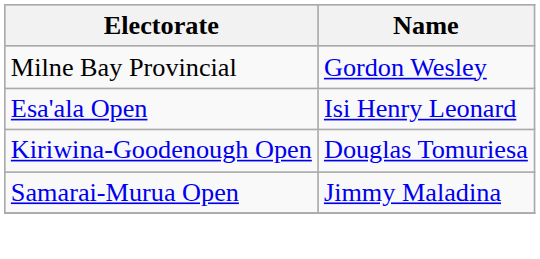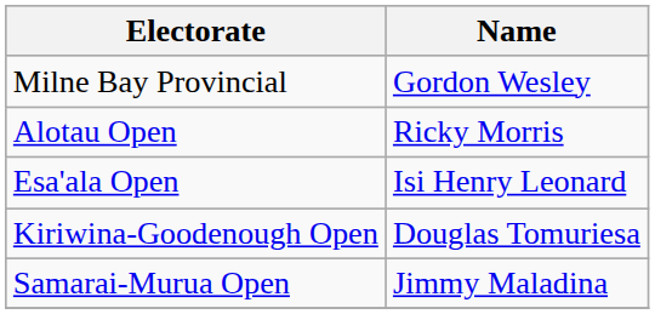 <table class="wikitable">
 <tr>
 <th><strong>Electorate</strong></th>
 <th><strong>Name</strong></th>
 </tr>
 <tr>
 <td>Milne Bay Provincial</td>
 <td><a href='#'>Gordon Wesley</a></td>
+</tr>
+<tr>
+<td><a href='#'>Alotau Open</a></td>
+<td><a href='#'>Ricky Morris</a></td>
 </tr>
 <tr>
 <td><a href='#'>Esa'ala Open</a></td>
 <td><a href='#'>Isi Henry Leonard</a></td>
 </tr>
 <tr>
 <td><a href='#'>Kiriwina-Goodenough Open</a></td>
 <td><a href='#'>Douglas Tomuriesa</a></td>
 </tr>
 <tr>
 <td><a href='#'>Samarai-Murua Open</a></td>
 <td><a href='#'>Jimmy Maladina</a></td>
 </tr>
 <tr>
 </tr>
 </table>
